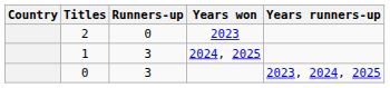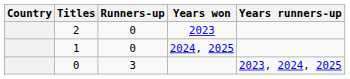 <table class="wikitable plainrowheaders sortable">
 <tr>
 <th scope="col">Country</th>
 <th scope="col">Titles</th>
 <th scope="col">Runners-up</th>
 <th scope="col">Years won</th>
 <th scope="col">Years runners-up</th>
 </tr>
 <tr>
 <th align="left" scope="row"></th>
 <td align="center">2</td>
 <td align="center">0</td>
 <td align="center"><a href='#'>2023</a></td>
 <td align="center"></td>
 </tr>
 <tr>
 <th align="left" scope="row"></th>
 <td align="center">1</td>
-<td align="center">3</td>
+<td align="center">0</td>
 <td align="center"><a href='#'>2024</a>, <a href='#'>2025</a></td>
 <td align="center"></td>
 </tr>
 <tr>
 <th align="left" scope="row"></th>
 <td align="center">0</td>
 <td align="center">3</td>
 <td align="center"></td>
 <td align="center"><a href='#'>2023</a>, <a href='#'>2024</a>, <a href='#'>2025</a></td>
 </tr>
 </table>
